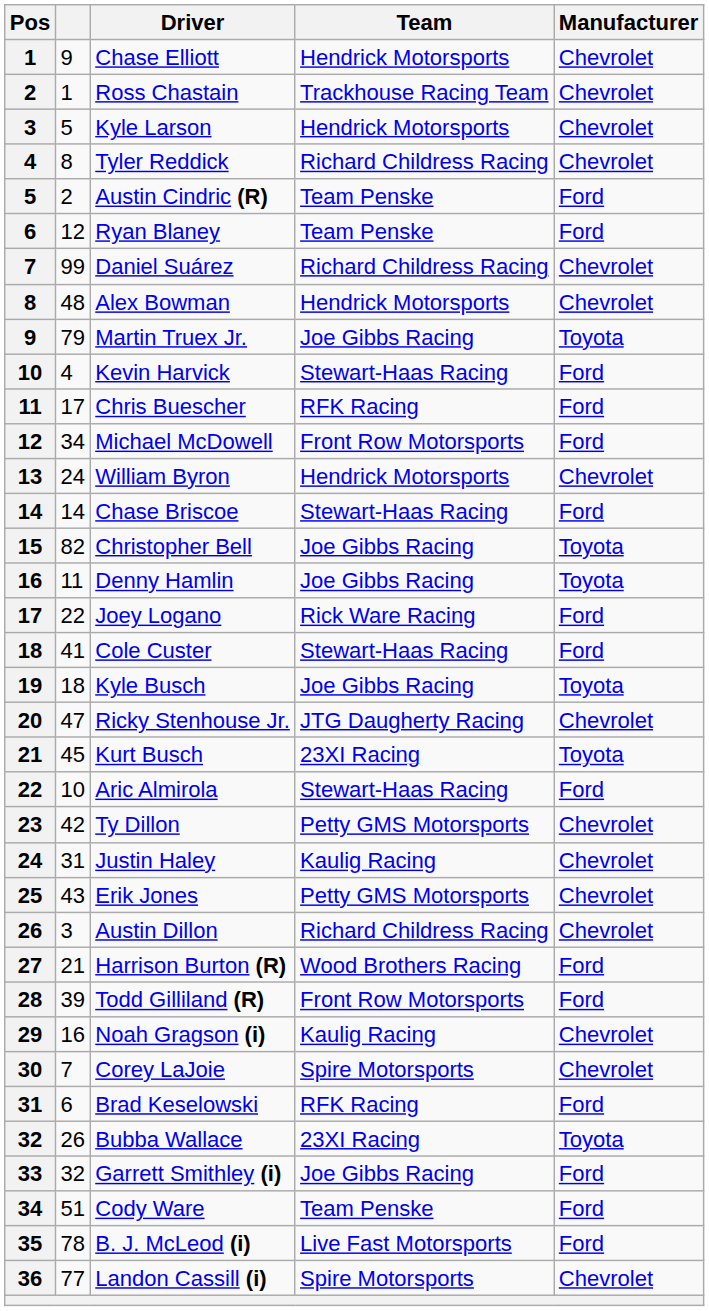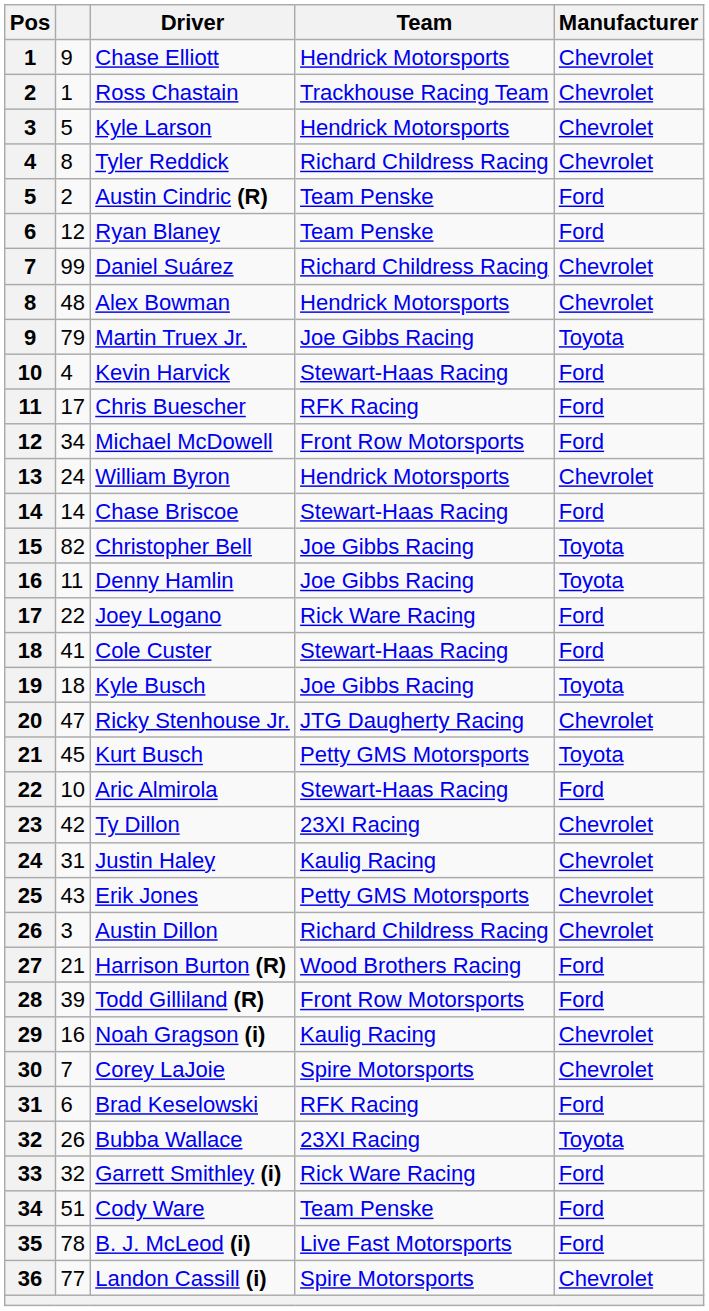 <table class="wikitable" style="font-size:95%">
 <tr>
 <th>Pos</th>
 <th></th>
 <th>Driver</th>
 <th>Team</th>
 <th>Manufacturer</th>
 </tr>
 <tr>
 <th>1</th>
 <td>9</td>
 <td><a href='#'>Chase Elliott</a></td>
 <td><a href='#'>Hendrick Motorsports</a></td>
 <td><a href='#'>Chevrolet</a></td>
 </tr>
 <tr>
 <th>2</th>
 <td>1</td>
 <td><a href='#'>Ross Chastain</a></td>
 <td><a href='#'>Trackhouse Racing Team</a></td>
 <td><a href='#'>Chevrolet</a></td>
 </tr>
 <tr>
 <th>3</th>
 <td>5</td>
 <td><a href='#'>Kyle Larson</a></td>
 <td><a href='#'>Hendrick Motorsports</a></td>
 <td><a href='#'>Chevrolet</a></td>
 </tr>
 <tr>
 <th>4</th>
 <td>8</td>
 <td><a href='#'>Tyler Reddick</a></td>
 <td><a href='#'>Richard Childress Racing</a></td>
 <td><a href='#'>Chevrolet</a></td>
 </tr>
 <tr>
 <th>5</th>
 <td>2</td>
 <td><a href='#'>Austin Cindric</a> <strong>(R)</strong></td>
 <td><a href='#'>Team Penske</a></td>
 <td><a href='#'>Ford</a></td>
 </tr>
 <tr>
 <th>6</th>
 <td>12</td>
 <td><a href='#'>Ryan Blaney</a></td>
 <td><a href='#'>Team Penske</a></td>
 <td><a href='#'>Ford</a></td>
 </tr>
 <tr>
 <th>7</th>
 <td>99</td>
 <td><a href='#'>Daniel Suárez</a></td>
 <td><a href='#'>Richard Childress Racing</a></td>
 <td><a href='#'>Chevrolet</a></td>
 </tr>
 <tr>
 <th>8</th>
 <td>48</td>
 <td><a href='#'>Alex Bowman</a></td>
 <td><a href='#'>Hendrick Motorsports</a></td>
 <td><a href='#'>Chevrolet</a></td>
 </tr>
 <tr>
 <th>9</th>
 <td>79</td>
 <td><a href='#'>Martin Truex Jr.</a></td>
 <td><a href='#'>Joe Gibbs Racing</a></td>
 <td><a href='#'>Toyota</a></td>
 </tr>
 <tr>
 <th>10</th>
 <td>4</td>
 <td><a href='#'>Kevin Harvick</a></td>
 <td><a href='#'>Stewart-Haas Racing</a></td>
 <td><a href='#'>Ford</a></td>
 </tr>
 <tr>
 <th>11</th>
 <td>17</td>
 <td><a href='#'>Chris Buescher</a></td>
 <td><a href='#'>RFK Racing</a></td>
 <td><a href='#'>Ford</a></td>
 </tr>
 <tr>
 <th>12</th>
 <td>34</td>
 <td><a href='#'>Michael McDowell</a></td>
 <td><a href='#'>Front Row Motorsports</a></td>
 <td><a href='#'>Ford</a></td>
 </tr>
 <tr>
 <th>13</th>
 <td>24</td>
 <td><a href='#'>William Byron</a></td>
 <td><a href='#'>Hendrick Motorsports</a></td>
 <td><a href='#'>Chevrolet</a></td>
 </tr>
 <tr>
 <th>14</th>
 <td>14</td>
 <td><a href='#'>Chase Briscoe</a></td>
 <td><a href='#'>Stewart-Haas Racing</a></td>
 <td><a href='#'>Ford</a></td>
 </tr>
 <tr>
 <th>15</th>
 <td>82</td>
 <td><a href='#'>Christopher Bell</a></td>
 <td><a href='#'>Joe Gibbs Racing</a></td>
 <td><a href='#'>Toyota</a></td>
 </tr>
 <tr>
 <th>16</th>
 <td>11</td>
 <td><a href='#'>Denny Hamlin</a></td>
 <td><a href='#'>Joe Gibbs Racing</a></td>
 <td><a href='#'>Toyota</a></td>
 </tr>
 <tr>
 <th>17</th>
 <td>22</td>
 <td><a href='#'>Joey Logano</a></td>
 <td><a href='#'>Rick Ware Racing</a></td>
 <td><a href='#'>Ford</a></td>
 </tr>
 <tr>
 <th>18</th>
 <td>41</td>
 <td><a href='#'>Cole Custer</a></td>
 <td><a href='#'>Stewart-Haas Racing</a></td>
 <td><a href='#'>Ford</a></td>
 </tr>
 <tr>
 <th>19</th>
 <td>18</td>
 <td><a href='#'>Kyle Busch</a></td>
 <td><a href='#'>Joe Gibbs Racing</a></td>
 <td><a href='#'>Toyota</a></td>
 </tr>
 <tr>
 <th>20</th>
 <td>47</td>
 <td><a href='#'>Ricky Stenhouse Jr.</a></td>
 <td><a href='#'>JTG Daugherty Racing</a></td>
 <td><a href='#'>Chevrolet</a></td>
 </tr>
 <tr>
 <th>21</th>
 <td>45</td>
 <td><a href='#'>Kurt Busch</a></td>
-<td><a href='#'>23XI Racing</a></td>
+<td><a href='#'>Petty GMS Motorsports</a></td>
 <td><a href='#'>Toyota</a></td>
 </tr>
 <tr>
 <th>22</th>
 <td>10</td>
 <td><a href='#'>Aric Almirola</a></td>
 <td><a href='#'>Stewart-Haas Racing</a></td>
 <td><a href='#'>Ford</a></td>
 </tr>
 <tr>
 <th>23</th>
 <td>42</td>
 <td><a href='#'>Ty Dillon</a></td>
-<td><a href='#'>Petty GMS Motorsports</a></td>
+<td><a href='#'>23XI Racing</a></td>
 <td><a href='#'>Chevrolet</a></td>
 </tr>
 <tr>
 <th>24</th>
 <td>31</td>
 <td><a href='#'>Justin Haley</a></td>
 <td><a href='#'>Kaulig Racing</a></td>
 <td><a href='#'>Chevrolet</a></td>
 </tr>
 <tr>
 <th>25</th>
 <td>43</td>
 <td><a href='#'>Erik Jones</a></td>
 <td><a href='#'>Petty GMS Motorsports</a></td>
 <td><a href='#'>Chevrolet</a></td>
 </tr>
 <tr>
 <th>26</th>
 <td>3</td>
 <td><a href='#'>Austin Dillon</a></td>
 <td><a href='#'>Richard Childress Racing</a></td>
 <td><a href='#'>Chevrolet</a></td>
 </tr>
 <tr>
 <th>27</th>
 <td>21</td>
 <td><a href='#'>Harrison Burton</a> <strong>(R)</strong></td>
 <td><a href='#'>Wood Brothers Racing</a></td>
 <td><a href='#'>Ford</a></td>
 </tr>
 <tr>
 <th>28</th>
 <td>39</td>
 <td><a href='#'>Todd Gilliland</a> <strong>(R)</strong></td>
 <td><a href='#'>Front Row Motorsports</a></td>
 <td><a href='#'>Ford</a></td>
 </tr>
 <tr>
 <th>29</th>
 <td>16</td>
 <td><a href='#'>Noah Gragson</a> <strong>(i)</strong></td>
 <td><a href='#'>Kaulig Racing</a></td>
 <td><a href='#'>Chevrolet</a></td>
 </tr>
 <tr>
 <th>30</th>
 <td>7</td>
 <td><a href='#'>Corey LaJoie</a></td>
 <td><a href='#'>Spire Motorsports</a></td>
 <td><a href='#'>Chevrolet</a></td>
 </tr>
 <tr>
 <th>31</th>
 <td>6</td>
 <td><a href='#'>Brad Keselowski</a></td>
 <td><a href='#'>RFK Racing</a></td>
 <td><a href='#'>Ford</a></td>
 </tr>
 <tr>
 <th>32</th>
 <td>26</td>
 <td><a href='#'>Bubba Wallace</a></td>
 <td><a href='#'>23XI Racing</a></td>
 <td><a href='#'>Toyota</a></td>
 </tr>
 <tr>
 <th>33</th>
 <td>32</td>
 <td><a href='#'>Garrett Smithley</a> <strong>(i)</strong></td>
-<td><a href='#'>Joe Gibbs Racing</a></td>
+<td><a href='#'>Rick Ware Racing</a></td>
 <td><a href='#'>Ford</a></td>
 </tr>
 <tr>
 <th>34</th>
 <td>51</td>
 <td><a href='#'>Cody Ware</a></td>
 <td><a href='#'>Team Penske</a></td>
 <td><a href='#'>Ford</a></td>
 </tr>
 <tr>
 <th>35</th>
 <td>78</td>
 <td><a href='#'>B. J. McLeod</a> <strong>(i)</strong></td>
 <td><a href='#'>Live Fast Motorsports</a></td>
 <td><a href='#'>Ford</a></td>
 </tr>
 <tr>
 <th>36</th>
 <td>77</td>
 <td><a href='#'>Landon Cassill</a> <strong>(i)</strong></td>
 <td><a href='#'>Spire Motorsports</a></td>
 <td><a href='#'>Chevrolet</a></td>
 </tr>
 <tr>
 <th colspan="5"></th>
 </tr>
 </table>
